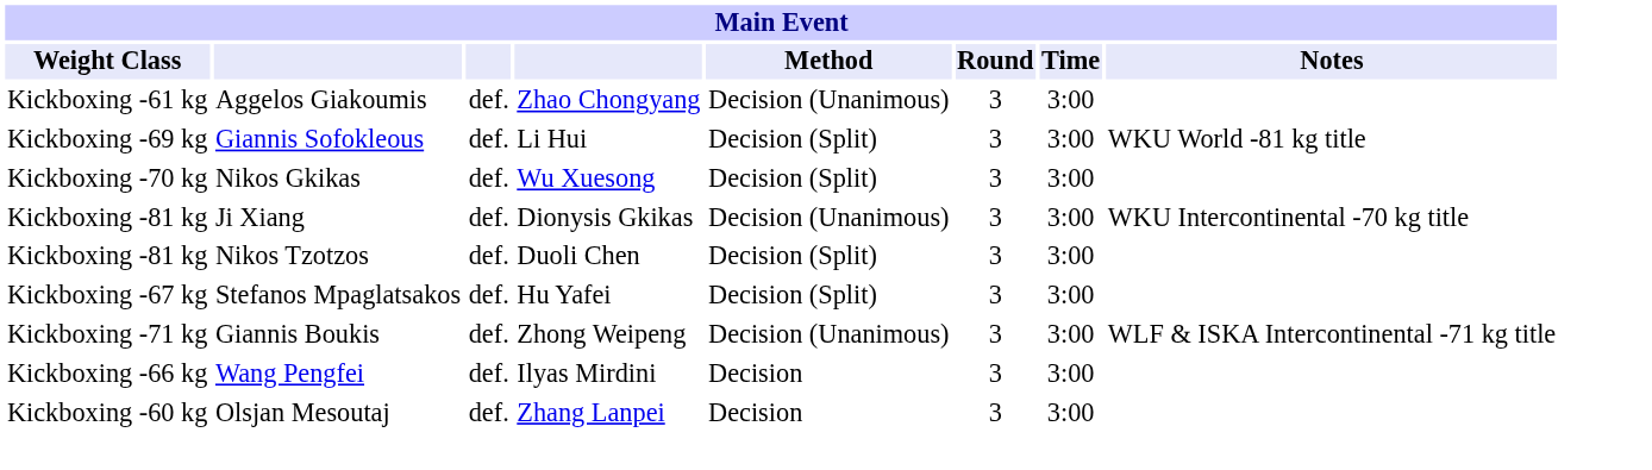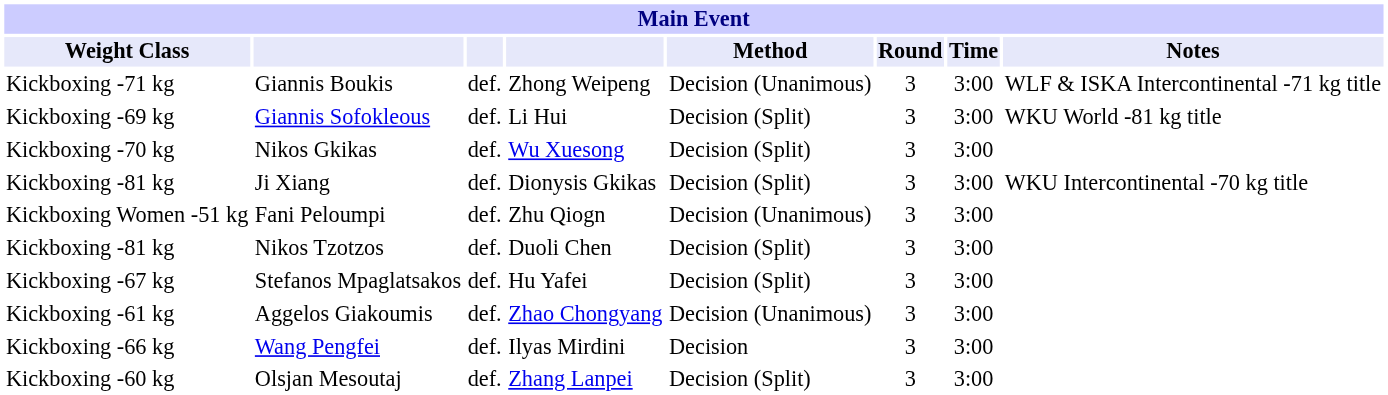 <table class="toccolours" style="font-size: 85%;">
 <tr>
 <th colspan="8" style="background-color: #ccf; color: #000080; text-align: center;"><strong>Main Event</strong></th>
 </tr>
 <tr>
 <th colspan="1" style="background-color: #E6E8FA; color: #000000; text-align: center;">Weight Class</th>
 <th colspan="1" style="background-color: #E6E8FA; color: #000000; text-align: center;"></th>
 <th colspan="1" style="background-color: #E6E8FA; color: #000000; text-align: center;"></th>
 <th colspan="1" style="background-color: #E6E8FA; color: #000000; text-align: center;"></th>
 <th colspan="1" style="background-color: #E6E8FA; color: #000000; text-align: center;">Method</th>
 <th colspan="1" style="background-color: #E6E8FA; color: #000000; text-align: center;">Round</th>
 <th colspan="1" style="background-color: #E6E8FA; color: #000000; text-align: center;">Time</th>
 <th colspan="1" style="background-color: #E6E8FA; color: #000000; text-align: center;">Notes</th>
 </tr>
 <tr>
-<td>Kickboxing -61 kg</td>
-<td> Aggelos Giakoumis</td>
+<td>Kickboxing -71 kg</td>
+<td> Giannis Boukis</td>
 <td align=center>def.</td>
-<td> <a href='#'>Zhao Chongyang</a></td>
+<td> Zhong Weipeng</td>
 <td>Decision (Unanimous)</td>
 <td align=center>3</td>
 <td align=center>3:00</td>
-<td></td>
+<td>WLF & ISKA Intercontinental -71 kg title</td>
 </tr>
 <tr>
 <td>Kickboxing -69 kg</td>
 <td> <a href='#'>Giannis Sofokleous</a></td>
 <td align=center>def.</td>
 <td> Li Hui</td>
 <td>Decision (Split)</td>
 <td align=center>3</td>
 <td align=center>3:00</td>
 <td>WKU World -81 kg title</td>
 </tr>
 <tr>
 <td>Kickboxing -70 kg</td>
 <td> Nikos Gkikas</td>
 <td align=center>def.</td>
 <td> <a href='#'>Wu Xuesong</a></td>
 <td>Decision (Split)</td>
 <td align=center>3</td>
 <td align=center>3:00</td>
 <td></td>
 </tr>
 <tr>
 <td>Kickboxing -81 kg</td>
 <td> Ji Xiang</td>
 <td align=center>def.</td>
 <td> Dionysis Gkikas</td>
+<td>Decision (Split)</td>
+<td align=center>3</td>
+<td align=center>3:00</td>
+<td>WKU Intercontinental -70 kg title</td>
+</tr>
+<tr>
+<td>Kickboxing Women -51 kg</td>
+<td> Fani Peloumpi</td>
+<td align=center>def.</td>
+<td> Zhu Qiogn</td>
 <td>Decision (Unanimous)</td>
 <td align=center>3</td>
 <td align=center>3:00</td>
-<td>WKU Intercontinental -70 kg title</td>
+<td></td>
 </tr>
 <tr>
 <td>Kickboxing -81 kg</td>
 <td> Nikos Tzotzos</td>
 <td align=center>def.</td>
 <td> Duoli Chen</td>
 <td>Decision (Split)</td>
 <td align=center>3</td>
 <td align=center>3:00</td>
 <td></td>
 </tr>
 <tr>
 <td>Kickboxing -67 kg</td>
 <td> Stefanos Mpaglatsakos</td>
 <td align=center>def.</td>
 <td> Hu Yafei</td>
 <td>Decision (Split)</td>
 <td align=center>3</td>
 <td align=center>3:00</td>
 <td></td>
 </tr>
 <tr>
-<td>Kickboxing -71 kg</td>
-<td> Giannis Boukis</td>
+<td>Kickboxing -61 kg</td>
+<td> Aggelos Giakoumis</td>
 <td align=center>def.</td>
-<td> Zhong Weipeng</td>
+<td> <a href='#'>Zhao Chongyang</a></td>
 <td>Decision (Unanimous)</td>
 <td align=center>3</td>
 <td align=center>3:00</td>
-<td>WLF & ISKA Intercontinental -71 kg title</td>
+<td></td>
 </tr>
 <tr>
 <td>Kickboxing -66 kg</td>
 <td> <a href='#'>Wang Pengfei</a></td>
 <td align=center>def.</td>
 <td> Ilyas Mirdini</td>
 <td>Decision</td>
 <td align=center>3</td>
 <td align=center>3:00</td>
 <td></td>
 </tr>
 <tr>
 <td>Kickboxing -60 kg</td>
 <td> Olsjan Mesoutaj</td>
 <td align=center>def.</td>
 <td> <a href='#'>Zhang Lanpei</a></td>
-<td>Decision</td>
+<td>Decision (Split)</td>
 <td align=center>3</td>
 <td align=center>3:00</td>
 <td></td>
 </tr>
 </table>
